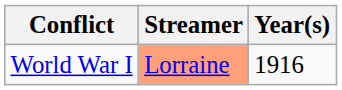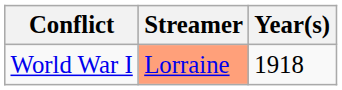 <table class="wikitable" style="float:left;">
 <tr style="background:#efefef;">
 <th>Conflict</th>
 <th>Streamer</th>
 <th>Year(s)</th>
 </tr>
 <tr>
 <td><a href='#'>World War I</a></td>
 <td style="background: lightsalmon;"><a href='#'>Lorraine</a></td>
-<td>1916</td>
+<td>1918</td>
 </tr>
 </table>
